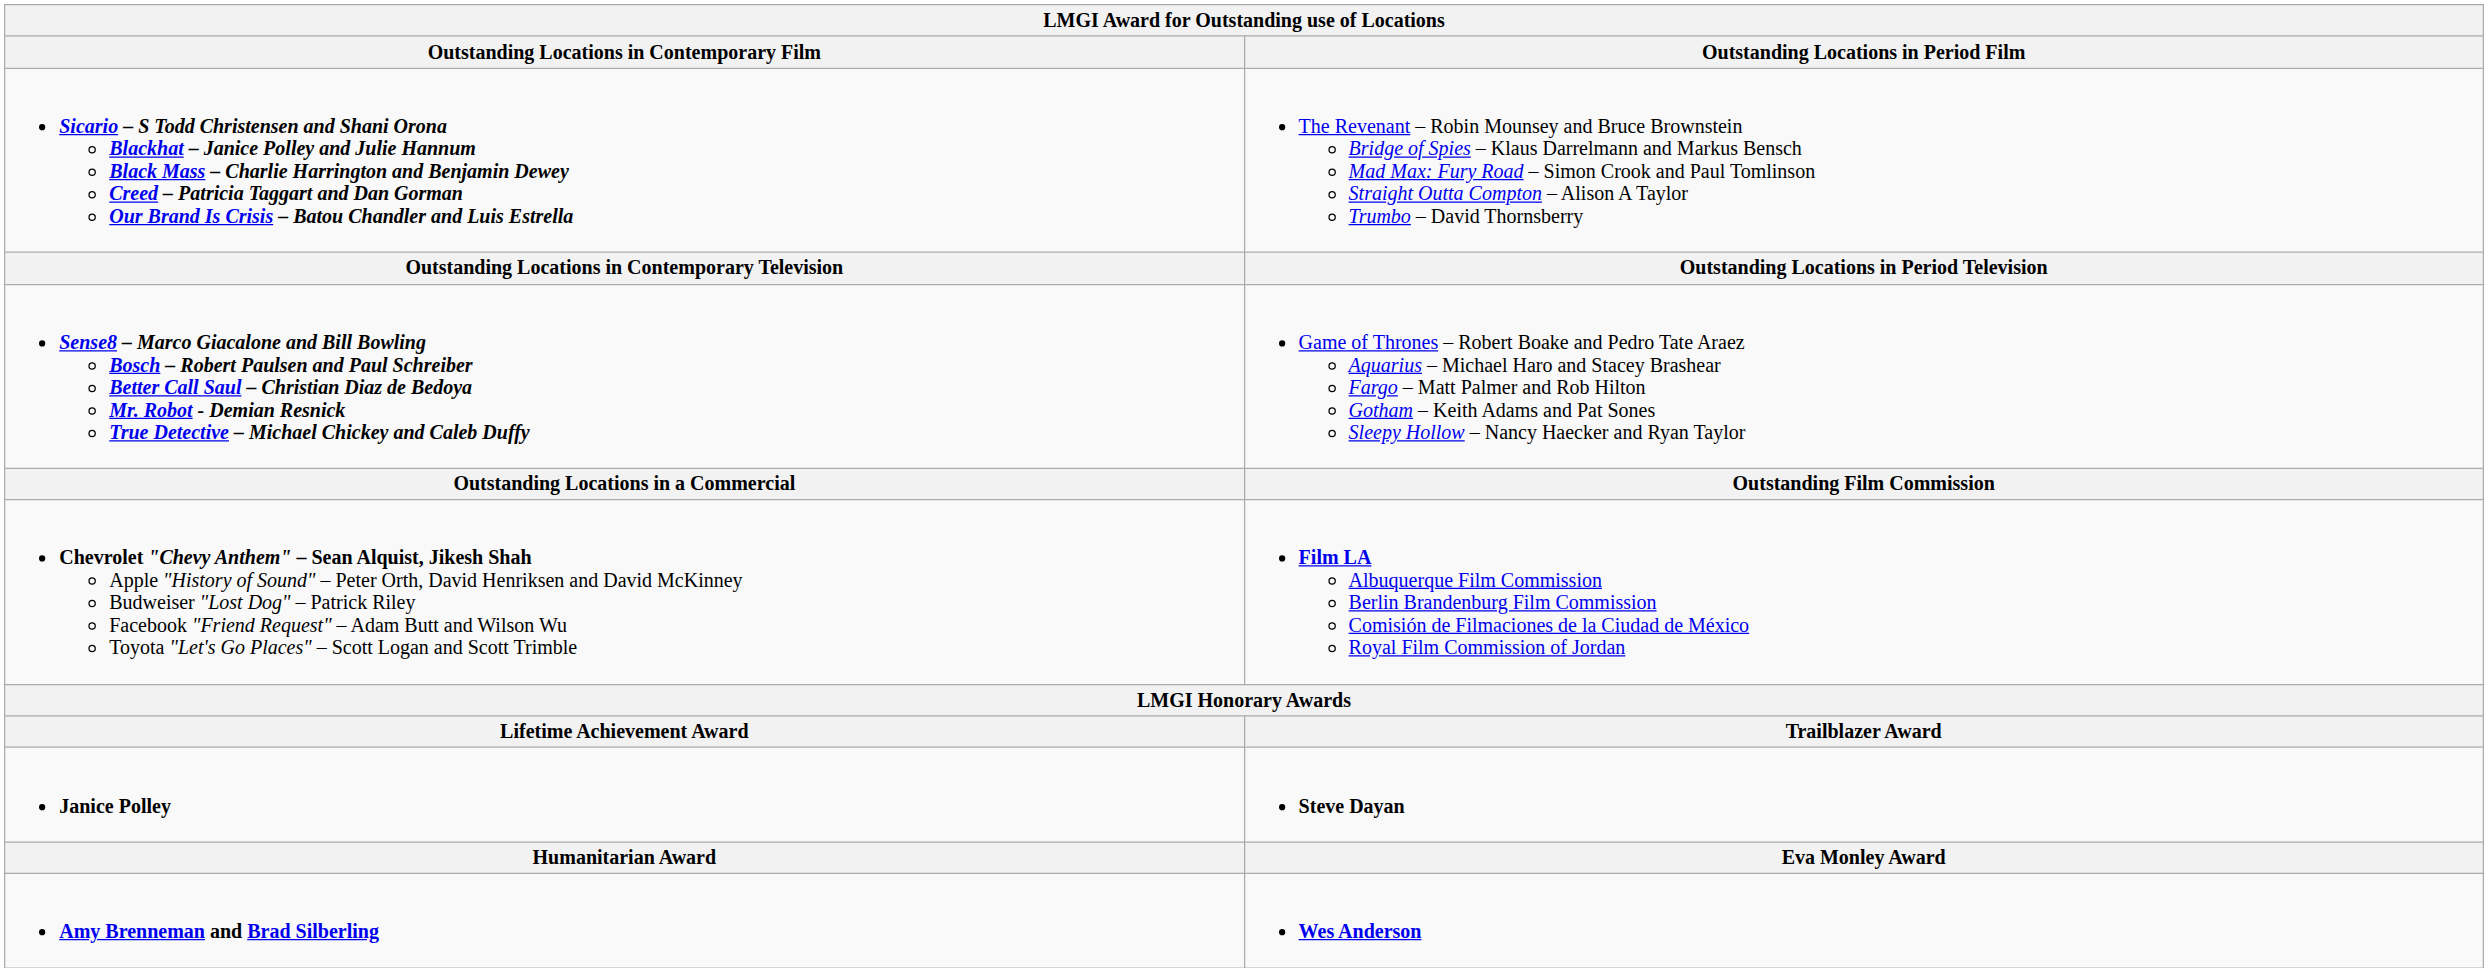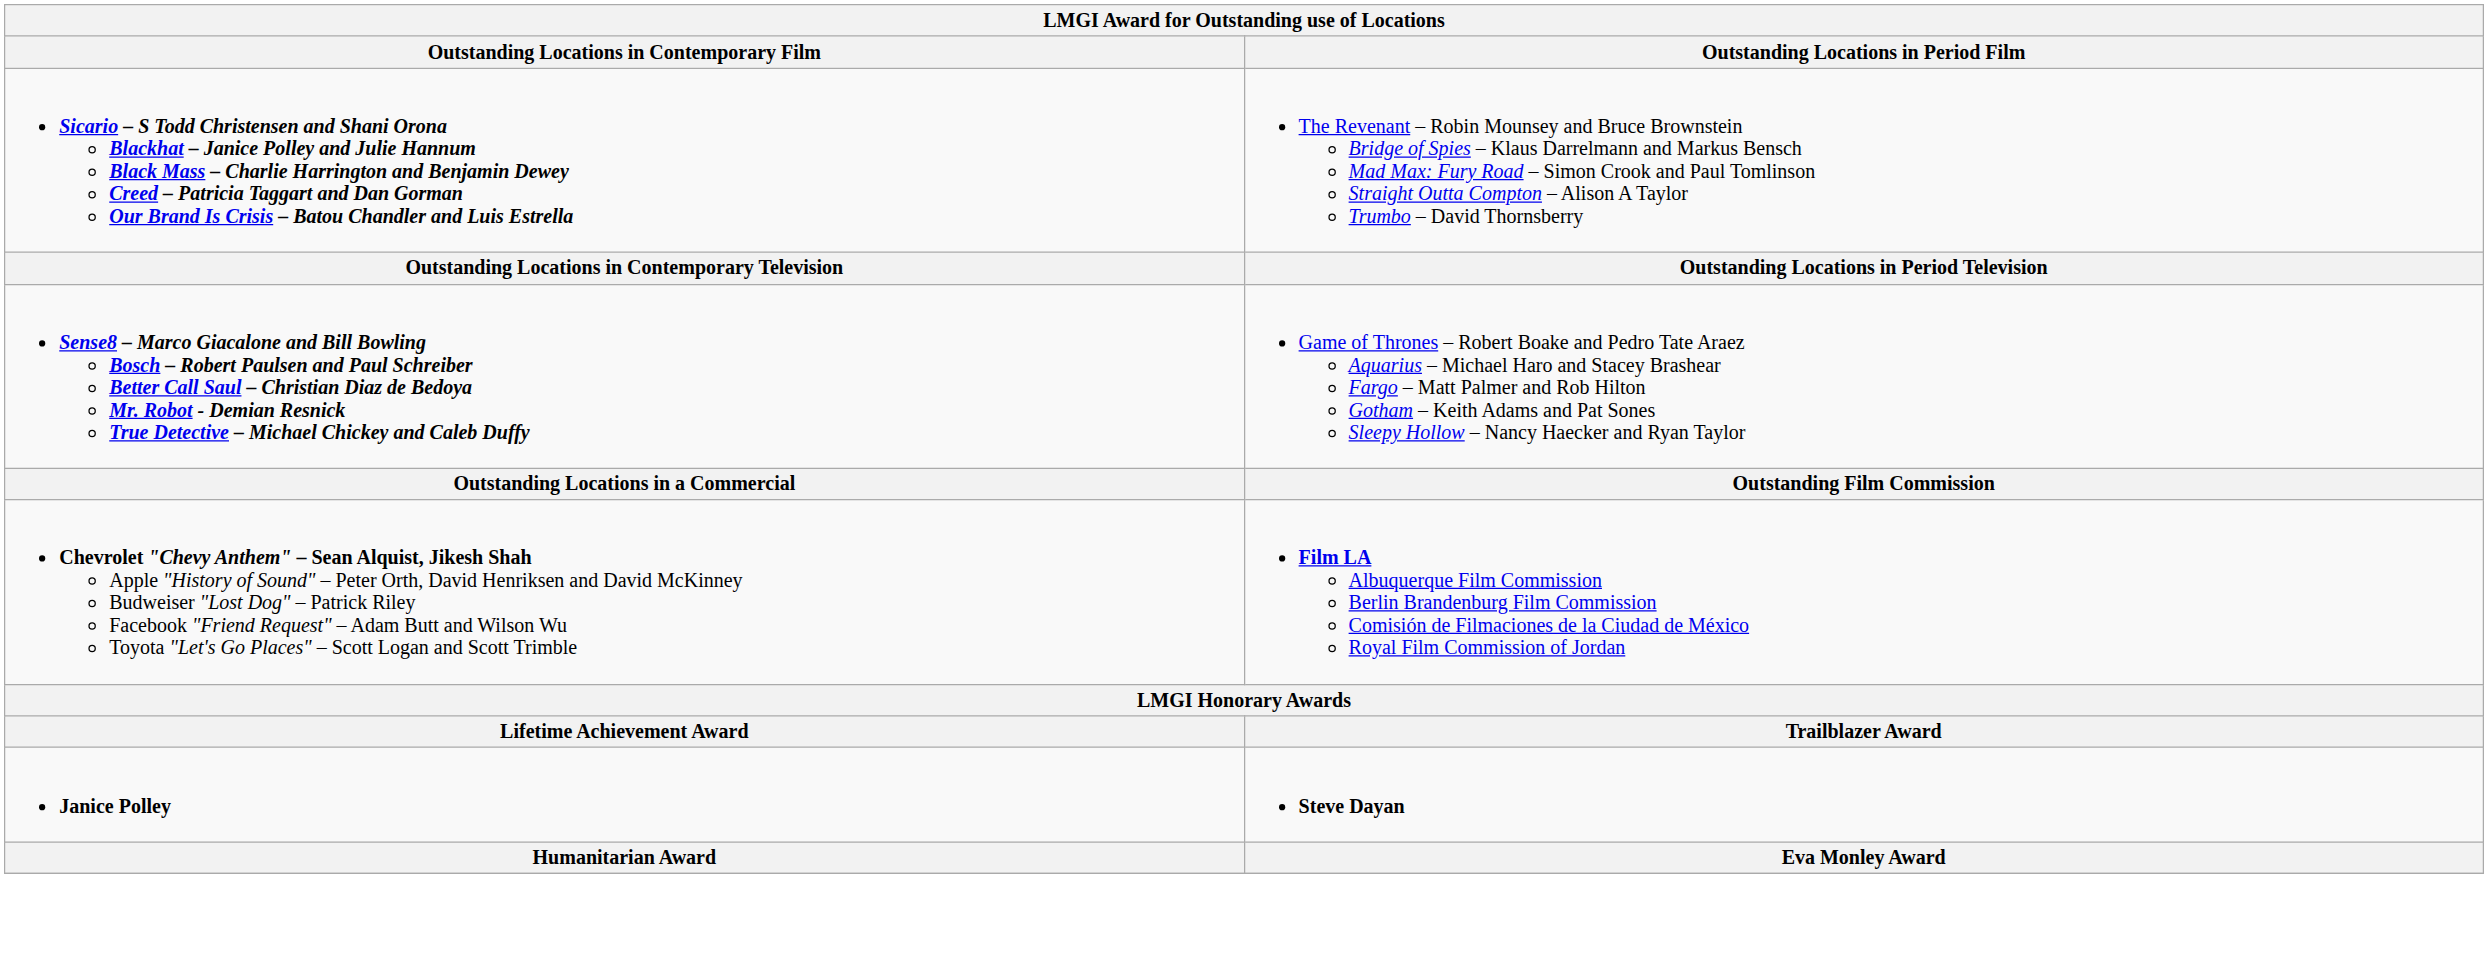 <table class=wikitable width="100%">
 <tr>
 <th colspan="2">LMGI Award for Outstanding use of Locations</th>
 </tr>
 <tr>
 <th width="50%">Outstanding Locations in Contemporary Film</th>
 <th width="50%">Outstanding Locations in Period Film</th>
 </tr>
 <tr>
 <td valign="top"><br><ul><li><strong><em><a href='#'>Sicario</a><em> – S Todd Christensen and Shani Orona<strong><ul><li></em><a href='#'>Blackhat</a><em> – Janice Polley and Julie Hannum</li><li></em><a href='#'>Black Mass</a><em> – Charlie Harrington and Benjamin Dewey</li><li></em><a href='#'>Creed</a><em> – Patricia Taggart and Dan Gorman</li><li></em><a href='#'>Our Brand Is Crisis</a><em> – Batou Chandler and Luis Estrella</li></ul></li></ul></td>
 <td valign="top"><br><ul><li></em></strong><a href='#'>The Revenant</a></em> – Robin Mounsey and Bruce Brownstein</strong><ul><li><em><a href='#'>Bridge of Spies</a></em> – Klaus Darrelmann and Markus Bensch</li><li><em><a href='#'>Mad Max: Fury Road</a></em> – Simon Crook and Paul Tomlinson</li><li><em><a href='#'>Straight Outta Compton</a></em> – Alison A Taylor</li><li><em><a href='#'>Trumbo</a></em> – David Thornsberry</li></ul></li></ul></td>
 </tr>
 <tr>
 <th>Outstanding Locations in Contemporary Television</th>
 <th>Outstanding Locations in Period Television</th>
 </tr>
 <tr>
 <td valign="top"><br><ul><li><strong><em><a href='#'>Sense8</a><em> – Marco Giacalone and Bill Bowling<strong><ul><li></em><a href='#'>Bosch</a><em> – Robert Paulsen and Paul Schreiber</li><li></em><a href='#'>Better Call Saul</a><em> – Christian Diaz de Bedoya</li><li></em><a href='#'>Mr. Robot</a><em> - Demian Resnick</li><li></em><a href='#'>True Detective</a><em> – Michael Chickey and Caleb Duffy</li></ul></li></ul></td>
 <td valign="top"><br><ul><li></em></strong><a href='#'>Game of Thrones</a></em> – Robert Boake and Pedro Tate Araez</strong><ul><li><em><a href='#'>Aquarius</a></em> – Michael Haro and Stacey Brashear</li><li><em><a href='#'>Fargo</a></em> – Matt Palmer and Rob Hilton</li><li><em><a href='#'>Gotham</a></em> – Keith Adams and Pat Sones</li><li><em><a href='#'>Sleepy Hollow</a></em> – Nancy Haecker and Ryan Taylor</li></ul></li></ul></td>
 </tr>
 <tr>
 <th>Outstanding Locations in a Commercial</th>
 <th>Outstanding Film Commission</th>
 </tr>
 <tr>
 <td valign="top"><br><ul><li><strong>Chevrolet <em>"Chevy Anthem"</em> – Sean Alquist, Jikesh Shah</strong><ul><li>Apple <em>"History of Sound"</em> – Peter Orth, David Henriksen and David McKinney</li><li>Budweiser <em>"Lost Dog"</em> – Patrick Riley</li><li>Facebook <em>"Friend Request"</em> – Adam Butt and Wilson Wu</li><li>Toyota <em>"Let's Go Places"</em> – Scott Logan and Scott Trimble</li></ul></li></ul></td>
 <td valign="top"><br><ul><li><strong><a href='#'>Film LA</a></strong><ul><li><a href='#'>Albuquerque Film Commission</a></li><li><a href='#'>Berlin Brandenburg Film Commission</a></li><li><a href='#'>Comisión de Filmaciones de la Ciudad de México</a></li><li><a href='#'>Royal Film Commission of Jordan</a></li></ul></li></ul></td>
 </tr>
 <tr>
 <th colspan="2">LMGI Honorary Awards</th>
 </tr>
 <tr>
 <th>Lifetime Achievement Award</th>
 <th>Trailblazer Award</th>
 </tr>
 <tr>
 <td valign="top"><br><ul><li><strong>Janice Polley</strong></li></ul></td>
 <td valign="top"><br><ul><li><strong>Steve Dayan</strong></li></ul></td>
 </tr>
 <tr>
 <th>Humanitarian Award</th>
 <th>Eva Monley Award</th>
 </tr>
 <tr>
-<td valign="top"><br><ul><li><strong><a href='#'>Amy Brenneman</a> and <a href='#'>Brad Silberling</a></strong></li></ul></td>
-<td valign="top"><br><ul><li><strong><a href='#'>Wes Anderson</a></strong></li></ul></td>
-</tr>
-<tr>
 </tr>
 </table>
